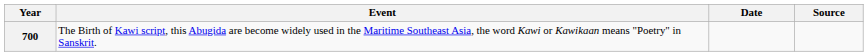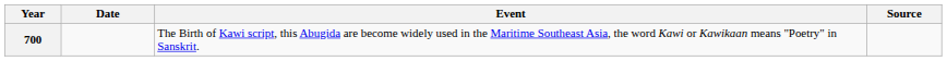 <table class="wikitable toptextcells" style="width:100%;">
 <tr>
 <th scope="col" style="width:6%;">Year</th>
+<th scope="col" style="width:10%;">Date</th>
 <th scope="col">Event</th>
-<th scope="col" style="width:10%;">Date</th>
 <th scope="col" style="width:8%;">Source</th>
 </tr>
 <tr>
 <th scope="row">700</th>
+<td></td>
 <td>The Birth of <a href='#'>Kawi script</a>, this <a href='#'>Abugida</a> are become widely used in the <a href='#'>Maritime Southeast Asia</a>, the word <em>Kawi</em> or <em>Kawikaan</em> means "Poetry" in <a href='#'>Sanskrit</a>.</td>
-<td></td>
 <td></td>
 </tr>
 </table>
